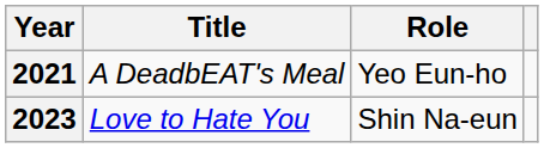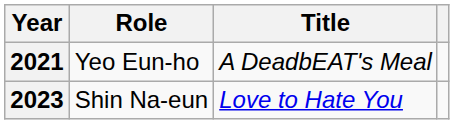 <table class="wikitable plainrowheaders">
 <tr>
 <th scope="col">Year</th>
+<th scope="col">Role</th>
 <th scope="col">Title</th>
-<th scope="col">Role</th>
 <th scope="col"></th>
 </tr>
 <tr>
 <th scope="row">2021</th>
+<td>Yeo Eun-ho</td>
 <td><em>A DeadbEAT's Meal</em></td>
-<td>Yeo Eun-ho</td>
 <td style="text-align:center"></td>
 </tr>
 <tr>
 <th scope="row">2023</th>
+<td>Shin Na-eun</td>
 <td><em><a href='#'>Love to Hate You</a></em></td>
-<td>Shin Na-eun</td>
 <td style="text-align:center"></td>
 </tr>
 </table>
